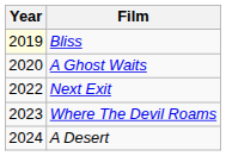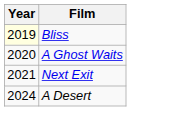 <table class="wikitable sortable">
 <tr>
 <th>Year</th>
 <th>Film</th>
 </tr>
 <tr>
 <td style="background: lightyellow;">2019</td>
 <td><em><a href='#'>Bliss</a></em></td>
 </tr>
 <tr>
 <td>2020</td>
 <td><em><a href='#'>A Ghost Waits</a></em></td>
 </tr>
 <tr>
-<td>2022</td>
+<td>2021</td>
 <td><em><a href='#'>Next Exit</a></em></td>
-</tr>
-<tr>
-<td>2023</td>
-<td><em><a href='#'>Where The Devil Roams</a></em></td>
 </tr>
 <tr>
 <td>2024</td>
 <td><em>A Desert</em></td>
 </tr>
 </table>
